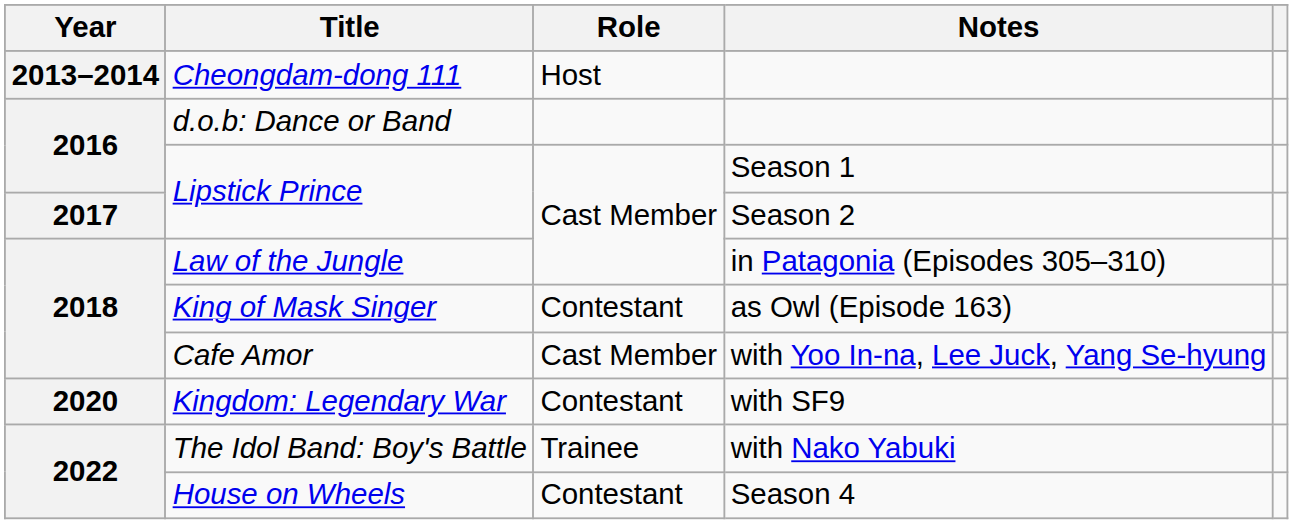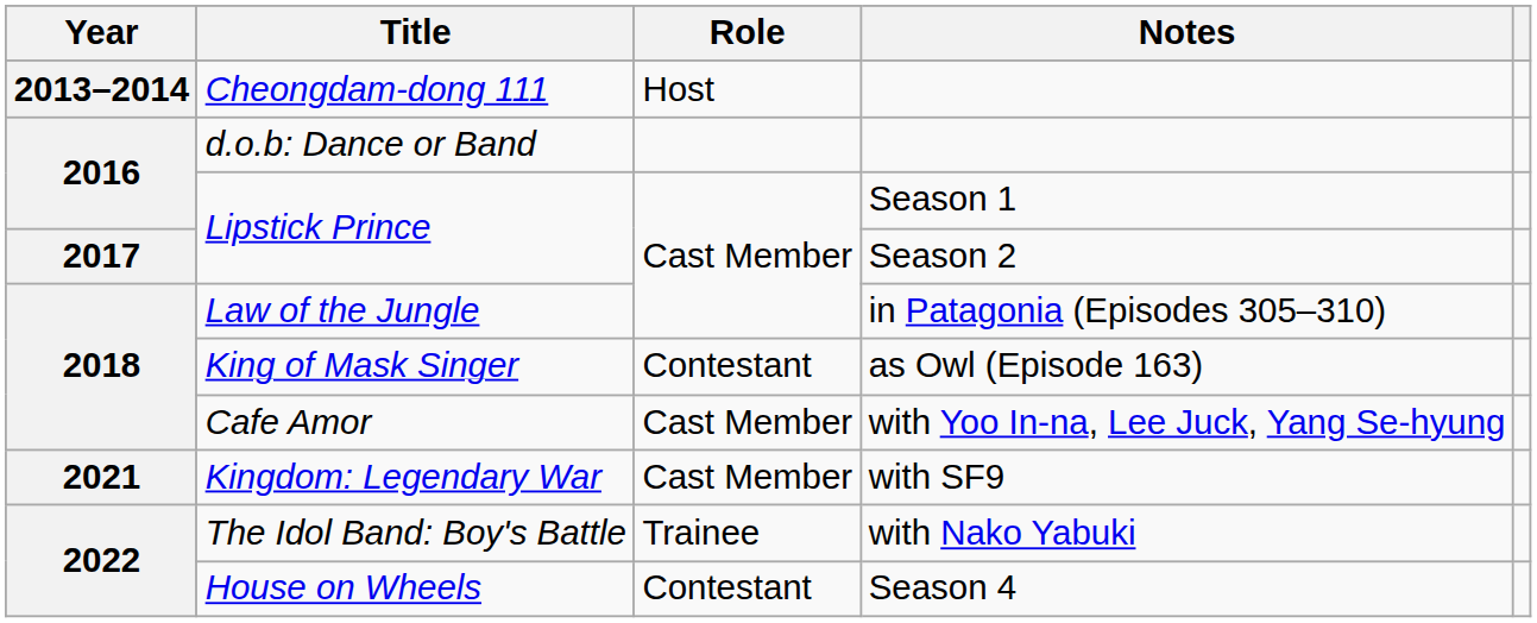 <table class="wikitable plainrowheaders sortable">
 <tr>
 <th scope="col">Year</th>
 <th scope="col">Title</th>
 <th scope="col">Role</th>
 <th scope="col">Notes</th>
 <th scope="col" class="unsortable"></th>
 </tr>
 <tr>
 <th scope="row">2013–2014</th>
 <td><em><a href='#'>Cheongdam-dong 111</a></em></td>
 <td>Host</td>
 <td></td>
 <td style="text-align:center"></td>
 </tr>
 <tr>
 <th scope="row" rowspan="2">2016</th>
 <td><em>d.o.b: Dance or Band</em></td>
 <td></td>
 <td></td>
 <td style="text-align:center"></td>
 </tr>
 <tr>
 <td rowspan="2"><em><a href='#'>Lipstick Prince</a></em></td>
 <td rowspan="3">Cast Member</td>
 <td>Season 1</td>
 <td style="text-align:center"></td>
 </tr>
 <tr>
 <th scope="row">2017</th>
 <td>Season 2</td>
 <td style="text-align:center"></td>
 </tr>
 <tr>
 <th scope="row" rowspan="3">2018</th>
 <td><em><a href='#'>Law of the Jungle</a></em></td>
 <td>in <a href='#'>Patagonia</a> (Episodes 305–310)</td>
 <td style="text-align:center"></td>
 </tr>
 <tr>
 <td><em><a href='#'>King of Mask Singer</a></em></td>
 <td>Contestant</td>
 <td>as Owl (Episode 163)</td>
 <td style="text-align:center"></td>
 </tr>
 <tr>
 <td><em>Cafe Amor</em></td>
 <td>Cast Member</td>
 <td>with <a href='#'>Yoo In-na</a>, <a href='#'>Lee Juck</a>, <a href='#'>Yang Se-hyung</a></td>
 <td style="text-align:center"></td>
 </tr>
 <tr>
-<th scope="row">2020</th>
+<th scope="row">2021</th>
 <td><em><a href='#'>Kingdom: Legendary War</a></em></td>
-<td>Contestant</td>
+<td>Cast Member</td>
 <td>with SF9</td>
 <td style="text-align:center"></td>
 </tr>
 <tr>
 <th scope="row" rowspan="2">2022</th>
 <td><em>The Idol Band: Boy's Battle</em></td>
 <td>Trainee</td>
 <td>with <a href='#'>Nako Yabuki</a></td>
 <td style="text-align:center"></td>
 </tr>
 <tr>
 <td><em><a href='#'>House on Wheels</a></em></td>
 <td>Contestant</td>
 <td>Season 4</td>
 <td style="text-align:center"></td>
 </tr>
 </table>
